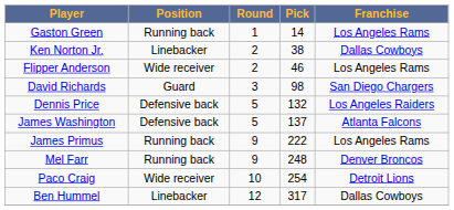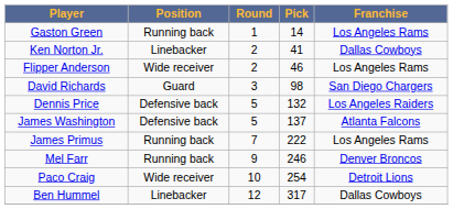 <table class="wikitable" width="70%">
 <tr align="center"  style=" background:#536895; color:#FEBB36;">
 <td><strong>Player</strong></td>
 <td><strong>Position</strong></td>
 <td><strong>Round</strong></td>
 <td><strong>Pick</strong></td>
 <td><strong>Franchise</strong></td>
 </tr>
 <tr align="center" bgcolor="">
 <td><a href='#'>Gaston Green</a></td>
 <td>Running back</td>
 <td>1</td>
 <td>14</td>
 <td><a href='#'>Los Angeles Rams</a></td>
 </tr>
 <tr align="center" bgcolor="">
 <td><a href='#'>Ken Norton Jr.</a></td>
 <td>Linebacker</td>
 <td>2</td>
-<td>38</td>
+<td>41</td>
 <td><a href='#'>Dallas Cowboys</a></td>
 </tr>
 <tr align="center" bgcolor="">
 <td><a href='#'>Flipper Anderson</a></td>
 <td>Wide receiver</td>
 <td>2</td>
 <td>46</td>
 <td>Los Angeles Rams</td>
 </tr>
 <tr align="center" bgcolor="">
 <td><a href='#'>David Richards</a></td>
 <td>Guard</td>
 <td>3</td>
 <td>98</td>
 <td><a href='#'>San Diego Chargers</a></td>
 </tr>
 <tr align="center" bgcolor="">
 <td><a href='#'>Dennis Price</a></td>
 <td>Defensive back</td>
 <td>5</td>
 <td>132</td>
 <td><a href='#'>Los Angeles Raiders</a></td>
 </tr>
 <tr align="center" bgcolor="">
 <td><a href='#'>James Washington</a></td>
 <td>Defensive back</td>
 <td>5</td>
 <td>137</td>
 <td><a href='#'>Atlanta Falcons</a></td>
 </tr>
 <tr align="center" bgcolor="">
 <td><a href='#'>James Primus</a></td>
 <td>Running back</td>
-<td>9</td>
+<td>7</td>
 <td>222</td>
 <td>Los Angeles Rams</td>
 </tr>
 <tr align="center" bgcolor="">
 <td><a href='#'>Mel Farr</a></td>
 <td>Running back</td>
 <td>9</td>
-<td>248</td>
+<td>246</td>
 <td><a href='#'>Denver Broncos</a></td>
 </tr>
 <tr align="center" bgcolor="">
 <td><a href='#'>Paco Craig</a></td>
 <td>Wide receiver</td>
 <td>10</td>
 <td>254</td>
 <td><a href='#'>Detroit Lions</a></td>
 </tr>
 <tr align="center" bgcolor="">
 <td><a href='#'>Ben Hummel</a></td>
 <td>Linebacker</td>
 <td>12</td>
 <td>317</td>
 <td>Dallas Cowboys</td>
 </tr>
 <tr align="center" bgcolor="">
 </tr>
 </table>
